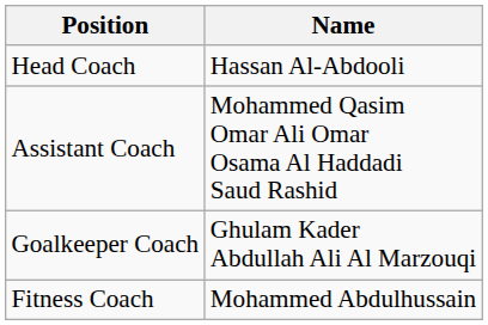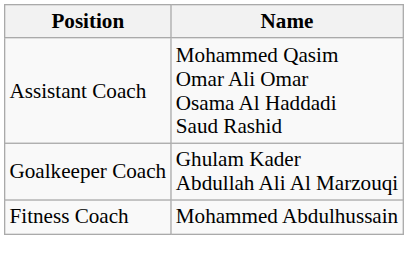 <table class="wikitable" style="text-align:left;">
 <tr>
 <th>Position</th>
 <th>Name</th>
-</tr>
-<tr>
-<td>Head Coach</td>
-<td> Hassan Al-Abdooli</td>
 </tr>
 <tr>
 <td>Assistant Coach</td>
 <td> Mohammed Qasim <br>   Omar Ali Omar <br>   Osama Al Haddadi  <br>   Saud Rashid</td>
 </tr>
 <tr>
 <td>Goalkeeper Coach</td>
 <td> Ghulam Kader <br>  Abdullah Ali Al Marzouqi</td>
 </tr>
 <tr>
 <td>Fitness Coach</td>
 <td> Mohammed Abdulhussain</td>
 </tr>
 </table>
